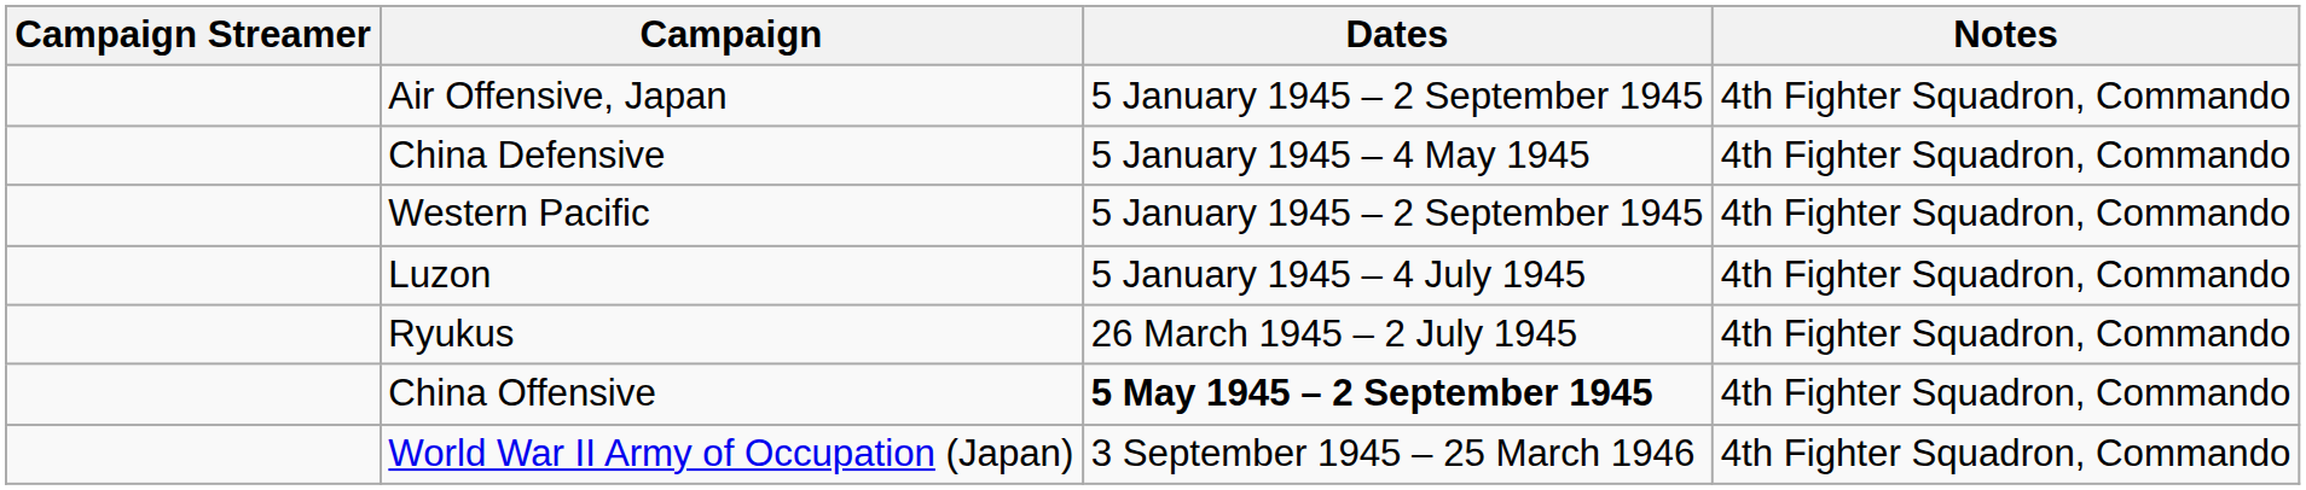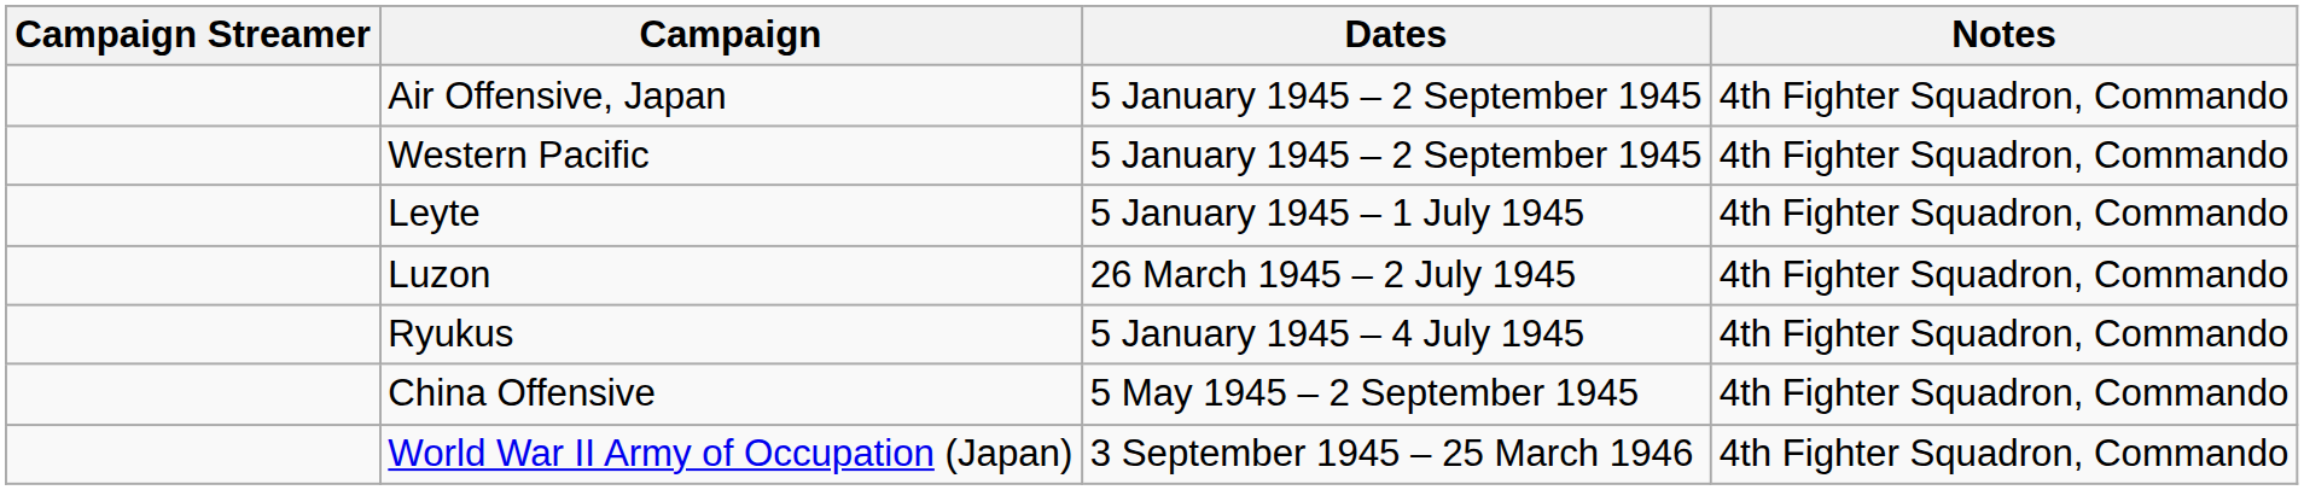 <table class="wikitable">
 <tr style="background:#efefef;">
 <th>Campaign Streamer</th>
 <th>Campaign</th>
 <th>Dates</th>
 <th>Notes</th>
 </tr>
 <tr>
 <td></td>
 <td>Air Offensive, Japan</td>
 <td>5 January 1945 – 2 September 1945</td>
 <td>4th Fighter Squadron, Commando</td>
 </tr>
 <tr>
 <td></td>
-<td>China Defensive</td>
-<td>5 January 1945 – 4 May 1945</td>
-<td>4th Fighter Squadron, Commando</td>
-</tr>
-<tr>
-<td></td>
 <td>Western Pacific</td>
 <td>5 January 1945 – 2 September 1945</td>
 <td>4th Fighter Squadron, Commando</td>
 </tr>
 <tr>
 <td></td>
+<td>Leyte</td>
+<td>5 January 1945 – 1 July 1945</td>
+<td>4th Fighter Squadron, Commando</td>
+</tr>
+<tr>
+<td></td>
 <td>Luzon</td>
+<td>26 March 1945 – 2 July 1945</td>
+<td>4th Fighter Squadron, Commando</td>
+</tr>
+<tr>
+<td></td>
+<td>Ryukus</td>
 <td>5 January 1945 – 4 July 1945</td>
 <td>4th Fighter Squadron, Commando</td>
 </tr>
 <tr>
 <td></td>
-<td>Ryukus</td>
-<td>26 March 1945 – 2 July 1945</td>
-<td>4th Fighter Squadron, Commando</td>
-</tr>
-<tr>
-<td></td>
 <td>China Offensive</td>
-<td><strong>5 May 1945 – 2 September 1945</strong></td>
+<td>5 May 1945 – 2 September 1945</td>
 <td>4th Fighter Squadron, Commando</td>
 </tr>
 <tr>
 <td></td>
 <td><a href='#'>World War II Army of Occupation</a> (Japan)</td>
 <td>3 September 1945 – 25 March 1946</td>
 <td>4th Fighter Squadron, Commando</td>
 </tr>
 </table>
